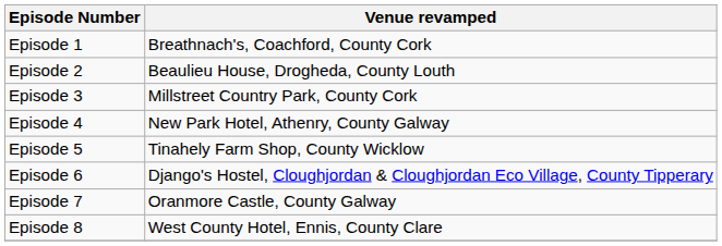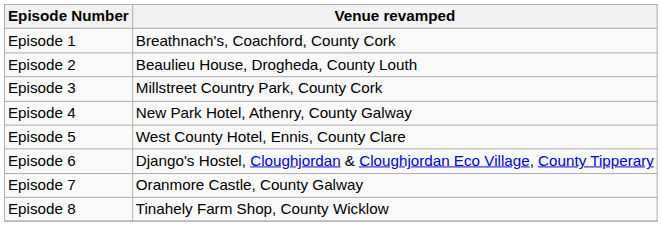 <table class="wikitable">
 <tr>
 <th>Episode Number</th>
 <th>Venue revamped</th>
 </tr>
 <tr>
 <td>Episode 1</td>
 <td>Breathnach's, Coachford, County Cork</td>
 </tr>
 <tr>
 <td>Episode 2</td>
 <td>Beaulieu House, Drogheda, County Louth</td>
 </tr>
 <tr>
 <td>Episode 3</td>
 <td>Millstreet Country Park, County Cork</td>
 </tr>
 <tr>
 <td>Episode 4</td>
 <td>New Park Hotel, Athenry, County Galway</td>
 </tr>
 <tr>
 <td>Episode 5</td>
-<td>Tinahely Farm Shop, County Wicklow</td>
+<td>West County Hotel, Ennis, County Clare</td>
 </tr>
 <tr>
 <td>Episode 6</td>
 <td>Django's Hostel, <a href='#'>Cloughjordan</a> & <a href='#'>Cloughjordan Eco Village</a>, <a href='#'>County Tipperary</a></td>
 </tr>
 <tr>
 <td>Episode 7</td>
 <td>Oranmore Castle, County Galway</td>
 </tr>
 <tr>
 <td>Episode 8</td>
-<td>West County Hotel, Ennis, County Clare</td>
+<td>Tinahely Farm Shop, County Wicklow</td>
 </tr>
 <tr>
 </tr>
 </table>
